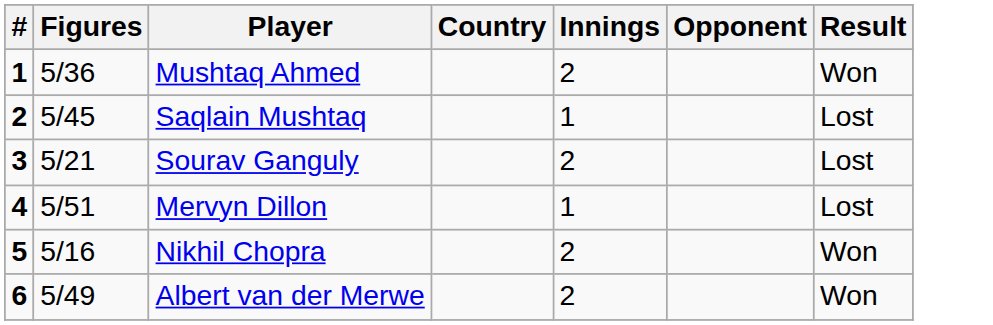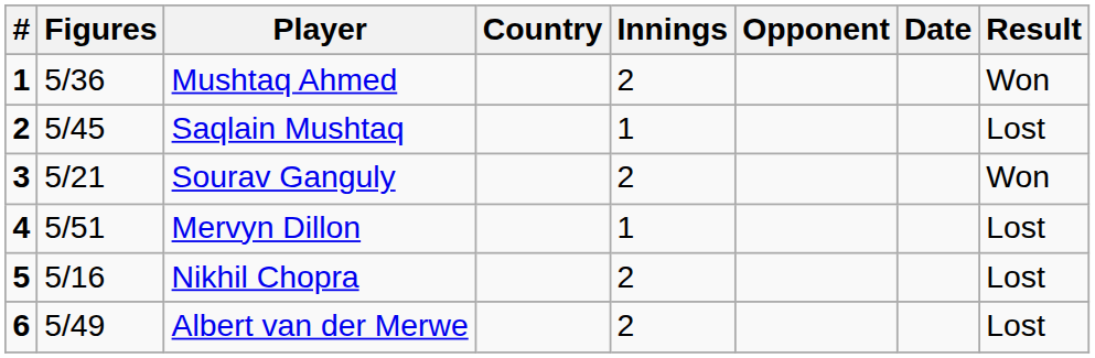 <table class="wikitable"  style="font-size:100%"  width:"100%">
 <tr>
 <th>#</th>
 <th>Figures</th>
 <th>Player</th>
 <th>Country</th>
 <th>Innings</th>
 <th>Opponent</th>
+<th>Date</th>
 <th>Result</th>
 </tr>
 <tr>
 <td><strong>1</strong></td>
 <td>5/36</td>
 <td><a href='#'>Mushtaq Ahmed</a></td>
 <td></td>
 <td>2</td>
+<td></td>
 <td></td>
 <td>Won</td>
 </tr>
 <tr>
 <td><strong>2</strong></td>
 <td>5/45</td>
 <td><a href='#'>Saqlain Mushtaq</a></td>
 <td></td>
 <td>1</td>
 <td></td>
+<td></td>
 <td>Lost</td>
 </tr>
 <tr>
 <td><strong>3</strong></td>
 <td>5/21</td>
 <td><a href='#'>Sourav Ganguly</a></td>
 <td></td>
 <td>2</td>
 <td></td>
-<td>Lost</td>
+<td></td>
+<td>Won</td>
 </tr>
 <tr>
 <td><strong>4</strong></td>
 <td>5/51</td>
 <td><a href='#'>Mervyn Dillon</a></td>
 <td></td>
 <td>1</td>
+<td></td>
 <td></td>
 <td>Lost</td>
 </tr>
 <tr>
 <td><strong>5</strong></td>
 <td>5/16</td>
 <td><a href='#'>Nikhil Chopra</a></td>
 <td></td>
 <td>2</td>
 <td></td>
-<td>Won</td>
+<td></td>
+<td>Lost</td>
 </tr>
 <tr>
 <td><strong>6</strong></td>
 <td>5/49</td>
 <td><a href='#'>Albert van der Merwe</a></td>
 <td></td>
 <td>2</td>
 <td></td>
-<td>Won</td>
+<td></td>
+<td>Lost</td>
 </tr>
 </table>
